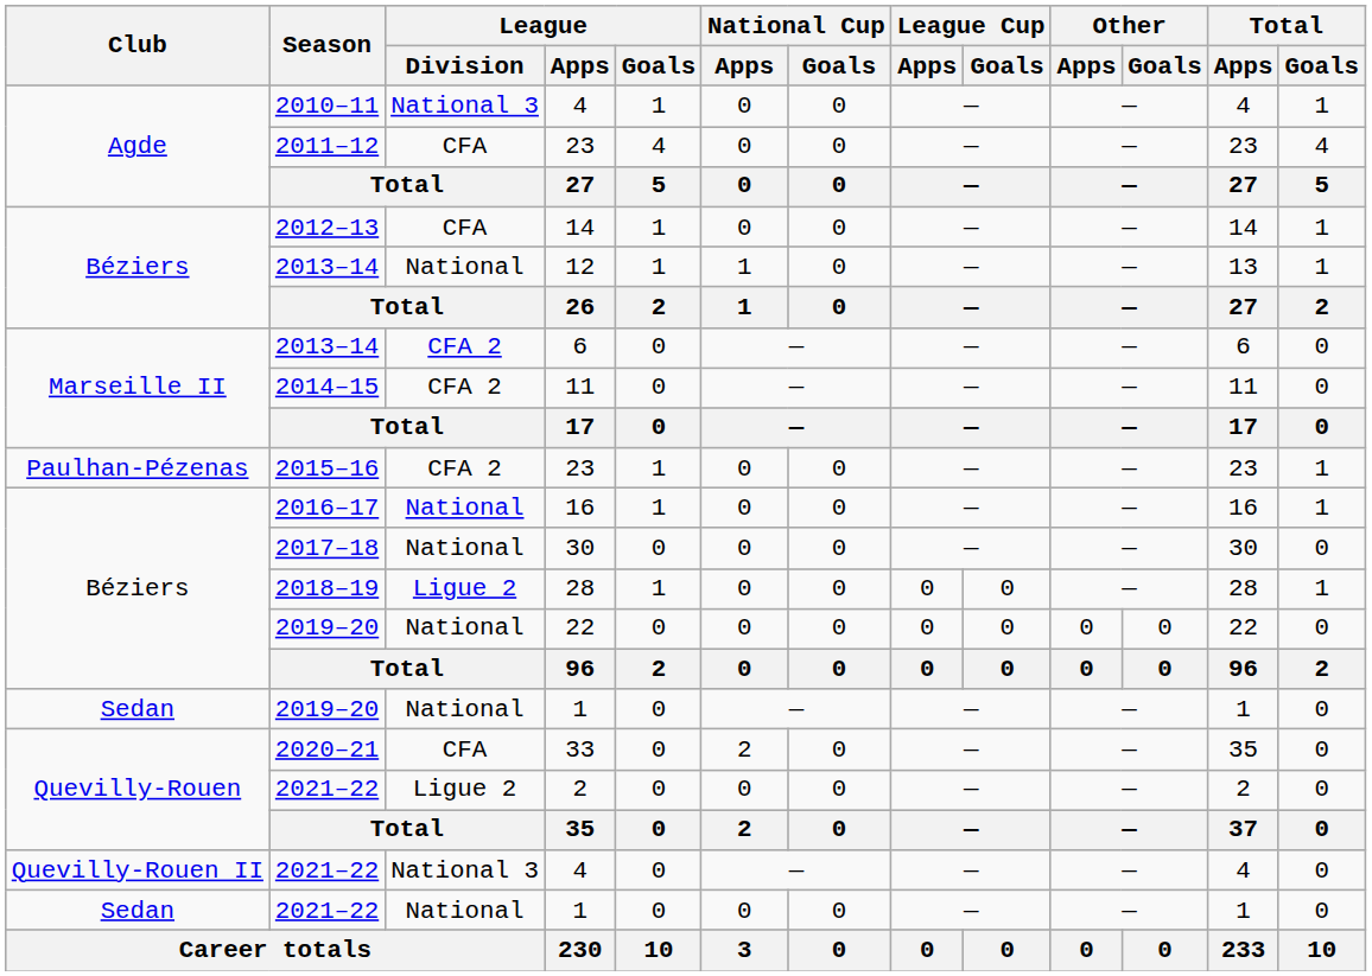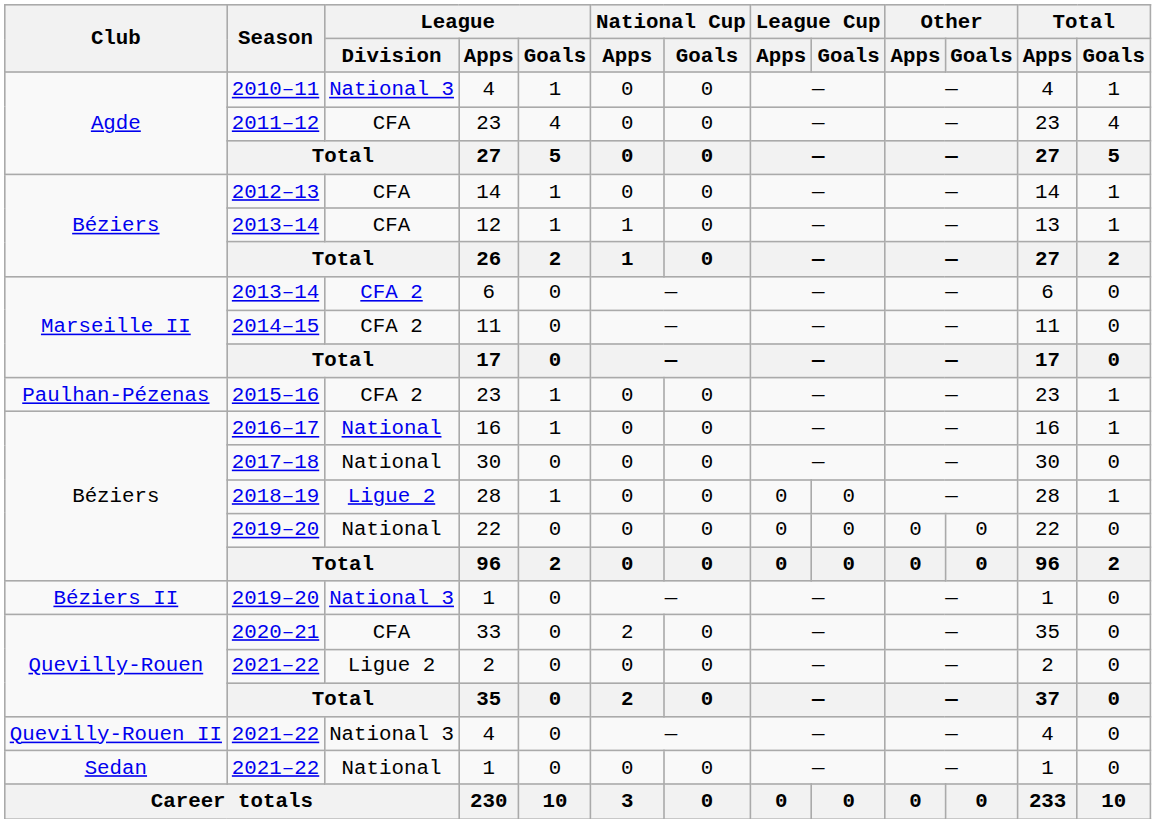 <table class="wikitable" style="text-align:center">
 <tr>
 <th rowspan="2">Club</th>
 <th rowspan="2">Season</th>
 <th colspan="3">League</th>
 <th colspan="2">National Cup</th>
 <th colspan="2">League Cup</th>
 <th colspan="2">Other</th>
 <th colspan="2">Total</th>
 </tr>
 <tr>
 <th>Division</th>
 <th>Apps</th>
 <th>Goals</th>
 <th>Apps</th>
 <th>Goals</th>
 <th>Apps</th>
 <th>Goals</th>
 <th>Apps</th>
 <th>Goals</th>
 <th>Apps</th>
 <th>Goals</th>
 </tr>
 <tr>
 <td rowspan="3"><a href='#'>Agde</a></td>
 <td><a href='#'>2010–11</a></td>
 <td><a href='#'>National 3</a></td>
 <td>4</td>
 <td>1</td>
 <td>0</td>
 <td>0</td>
 <td colspan="2">—</td>
 <td colspan="2">—</td>
 <td>4</td>
 <td>1</td>
 </tr>
 <tr>
 <td><a href='#'>2011–12</a></td>
 <td>CFA</td>
 <td>23</td>
 <td>4</td>
 <td>0</td>
 <td>0</td>
 <td colspan="2">—</td>
 <td colspan="2">—</td>
 <td>23</td>
 <td>4</td>
 </tr>
 <tr>
 <th colspan="2">Total</th>
 <th>27</th>
 <th>5</th>
 <th>0</th>
 <th>0</th>
 <th colspan="2">—</th>
 <th colspan="2">—</th>
 <th>27</th>
 <th>5</th>
 </tr>
 <tr>
 <td rowspan="3"><a href='#'>Béziers</a></td>
 <td><a href='#'>2012–13</a></td>
 <td>CFA</td>
 <td>14</td>
 <td>1</td>
 <td>0</td>
 <td>0</td>
 <td colspan="2">—</td>
 <td colspan="2">—</td>
 <td>14</td>
 <td>1</td>
 </tr>
 <tr>
 <td><a href='#'>2013–14</a></td>
-<td>National</td>
+<td>CFA</td>
 <td>12</td>
 <td>1</td>
 <td>1</td>
 <td>0</td>
 <td colspan="2">—</td>
 <td colspan="2">—</td>
 <td>13</td>
 <td>1</td>
 </tr>
 <tr>
 <th colspan="2">Total</th>
 <th>26</th>
 <th>2</th>
 <th>1</th>
 <th>0</th>
 <th colspan="2">—</th>
 <th colspan="2">—</th>
 <th>27</th>
 <th>2</th>
 </tr>
 <tr>
 <td rowspan="3"><a href='#'>Marseille II</a></td>
 <td><a href='#'>2013–14</a></td>
 <td><a href='#'>CFA 2</a></td>
 <td>6</td>
 <td>0</td>
 <td colspan="2">—</td>
 <td colspan="2">—</td>
 <td colspan="2">—</td>
 <td>6</td>
 <td>0</td>
 </tr>
 <tr>
 <td><a href='#'>2014–15</a></td>
 <td>CFA 2</td>
 <td>11</td>
 <td>0</td>
 <td colspan="2">—</td>
 <td colspan="2">—</td>
 <td colspan="2">—</td>
 <td>11</td>
 <td>0</td>
 </tr>
 <tr>
 <th colspan="2">Total</th>
 <th>17</th>
 <th>0</th>
 <th colspan="2">—</th>
 <th colspan="2">—</th>
 <th colspan="2">—</th>
 <th>17</th>
 <th>0</th>
 </tr>
 <tr>
 <td><a href='#'>Paulhan-Pézenas</a></td>
 <td><a href='#'>2015–16</a></td>
 <td>CFA 2</td>
 <td>23</td>
 <td>1</td>
 <td>0</td>
 <td>0</td>
 <td colspan="2">—</td>
 <td colspan="2">—</td>
 <td>23</td>
 <td>1</td>
 </tr>
 <tr>
 <td rowspan="5">Béziers</td>
 <td><a href='#'>2016–17</a></td>
 <td><a href='#'>National</a></td>
 <td>16</td>
 <td>1</td>
 <td>0</td>
 <td>0</td>
 <td colspan="2">—</td>
 <td colspan="2">—</td>
 <td>16</td>
 <td>1</td>
 </tr>
 <tr>
 <td><a href='#'>2017–18</a></td>
 <td>National</td>
 <td>30</td>
 <td>0</td>
 <td>0</td>
 <td>0</td>
 <td colspan="2">—</td>
 <td colspan="2">—</td>
 <td>30</td>
 <td>0</td>
 </tr>
 <tr>
 <td><a href='#'>2018–19</a></td>
 <td><a href='#'>Ligue 2</a></td>
 <td>28</td>
 <td>1</td>
 <td>0</td>
 <td>0</td>
 <td>0</td>
 <td>0</td>
 <td colspan="2">—</td>
 <td>28</td>
 <td>1</td>
 </tr>
 <tr>
 <td><a href='#'>2019–20</a></td>
 <td>National</td>
 <td>22</td>
 <td>0</td>
 <td>0</td>
 <td>0</td>
 <td>0</td>
 <td>0</td>
 <td>0</td>
 <td>0</td>
 <td>22</td>
 <td>0</td>
 </tr>
 <tr>
 <th colspan="2">Total</th>
 <th>96</th>
 <th>2</th>
 <th>0</th>
 <th>0</th>
 <th>0</th>
 <th>0</th>
 <th>0</th>
 <th>0</th>
 <th>96</th>
 <th>2</th>
 </tr>
 <tr>
-<td><a href='#'>Sedan</a></td>
+<td><a href='#'>Béziers II</a></td>
 <td><a href='#'>2019–20</a></td>
-<td>National</td>
+<td><a href='#'>National 3</a></td>
 <td>1</td>
 <td>0</td>
 <td colspan="2">—</td>
 <td colspan="2">—</td>
 <td colspan="2">—</td>
 <td>1</td>
 <td>0</td>
 </tr>
 <tr>
 <td rowspan="3"><a href='#'>Quevilly-Rouen</a></td>
 <td><a href='#'>2020–21</a></td>
 <td>CFA</td>
 <td>33</td>
 <td>0</td>
 <td>2</td>
 <td>0</td>
 <td colspan="2">—</td>
 <td colspan="2">—</td>
 <td>35</td>
 <td>0</td>
 </tr>
 <tr>
 <td><a href='#'>2021–22</a></td>
 <td>Ligue 2</td>
 <td>2</td>
 <td>0</td>
 <td>0</td>
 <td>0</td>
 <td colspan="2">—</td>
 <td colspan="2">—</td>
 <td>2</td>
 <td>0</td>
 </tr>
 <tr>
 <th colspan="2">Total</th>
 <th>35</th>
 <th>0</th>
 <th>2</th>
 <th>0</th>
 <th colspan="2">—</th>
 <th colspan="2">—</th>
 <th>37</th>
 <th>0</th>
 </tr>
 <tr>
 <td><a href='#'>Quevilly-Rouen II</a></td>
 <td><a href='#'>2021–22</a></td>
 <td>National 3</td>
 <td>4</td>
 <td>0</td>
 <td colspan="2">—</td>
 <td colspan="2">—</td>
 <td colspan="2">—</td>
 <td>4</td>
 <td>0</td>
 </tr>
 <tr>
 <td><a href='#'>Sedan</a></td>
 <td><a href='#'>2021–22</a></td>
 <td>National</td>
 <td>1</td>
 <td>0</td>
 <td>0</td>
 <td>0</td>
 <td colspan="2">—</td>
 <td colspan="2">—</td>
 <td>1</td>
 <td>0</td>
 </tr>
 <tr>
 <th colspan="3">Career totals</th>
 <th>230</th>
 <th>10</th>
 <th>3</th>
 <th>0</th>
 <th>0</th>
 <th>0</th>
 <th>0</th>
 <th>0</th>
 <th>233</th>
 <th>10</th>
 </tr>
 </table>
